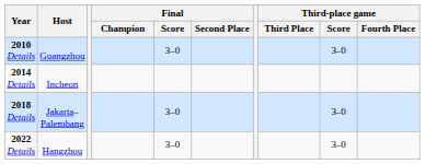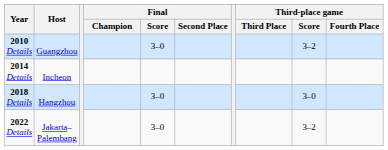 <table class="wikitable" style="font-size:90%; width: 98%; text-align: center;">
 <tr bgcolor=#C1D8FF>
 <th rowspan=2 width=5%>Year</th>
 <th rowspan=2 width=10%>Host</th>
 <th width=1% rowspan=6 bgcolor=ffffff></th>
 <th colspan=3>Final</th>
 <th width=1% rowspan=6 bgcolor=ffffff></th>
 <th colspan=3>Third-place game</th>
 </tr>
 <tr bgcolor=#EFEFEF>
 <th width=15%>Champion</th>
 <th width=9%>Score</th>
 <th width=15%>Second Place</th>
 <th width=15%>Third Place</th>
 <th width=9%>Score</th>
 <th width=15%>Fourth Place</th>
 </tr>
 <tr bgcolor=#D0E7FF>
 <td><strong>2010</strong><br><em><a href='#'>Details</a></em></td>
 <td> <br><a href='#'>Guangzhou</a></td>
 <td><strong></strong></td>
 <td>3–0</td>
 <td></td>
 <td></td>
-<td>3–0</td>
+<td>3–2</td>
 <td></td>
 </tr>
 <tr>
 <td><strong>2014</strong><br><em><a href='#'>Details</a></em></td>
 <td> <br><a href='#'>Incheon</a></td>
 <td><strong></strong></td>
 <td></td>
 <td></td>
 <td></td>
 <td></td>
 <td></td>
 </tr>
 <tr bgcolor=#D0E7FF>
 <td><strong>2018</strong><br><em><a href='#'>Details</a></em></td>
-<td> <br><a href='#'>Jakarta</a>–<a href='#'>Palembang</a></td>
+<td> <br><a href='#'>Hangzhou</a></td>
 <td><strong></strong></td>
 <td>3–0</td>
 <td></td>
 <td></td>
 <td>3–0</td>
 <td></td>
 </tr>
 <tr>
 <td><strong>2022</strong><br><em><a href='#'>Details</a></em></td>
-<td> <br><a href='#'>Hangzhou</a></td>
+<td> <br><a href='#'>Jakarta</a>–<a href='#'>Palembang</a></td>
 <td></td>
 <td>3–0</td>
 <td></td>
 <td></td>
-<td>3–0</td>
+<td>3–2</td>
 <td></td>
 </tr>
 </table>
